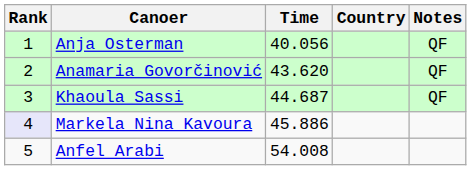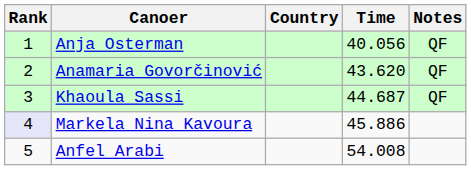 <table class="wikitable" style="text-align:center;">
 <tr>
 <th>Rank</th>
 <th>Canoer</th>
+<th>Country</th>
 <th>Time</th>
-<th>Country</th>
 <th>Notes</th>
 </tr>
 <tr bgcolor=ccffcc>
 <td>1</td>
 <td align="left"><a href='#'>Anja Osterman</a></td>
+<td align="left"></td>
 <td>40.056</td>
-<td align="left"></td>
 <td>QF</td>
 </tr>
 <tr bgcolor=ccffcc>
 <td>2</td>
 <td align="left"><a href='#'>Anamaria Govorčinović</a></td>
+<td align="left"></td>
 <td>43.620</td>
-<td align="left"></td>
 <td>QF</td>
 </tr>
 <tr bgcolor=ccffcc>
 <td>3</td>
 <td align="left"><a href='#'>Khaoula Sassi</a></td>
+<td align="left"></td>
 <td>44.687</td>
-<td align="left"></td>
 <td>QF</td>
 </tr>
 <tr>
 <td style="background: lavender;">4</td>
 <td align="left"><a href='#'>Markela Nina Kavoura</a></td>
+<td align="left"></td>
 <td>45.886</td>
-<td align="left"></td>
 <td></td>
 </tr>
 <tr>
 <td>5</td>
 <td align="left"><a href='#'>Anfel Arabi</a></td>
+<td align="left"></td>
 <td>54.008</td>
-<td align="left"></td>
 <td></td>
 </tr>
 </table>
